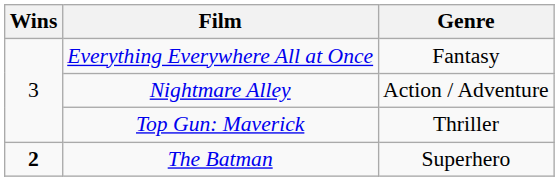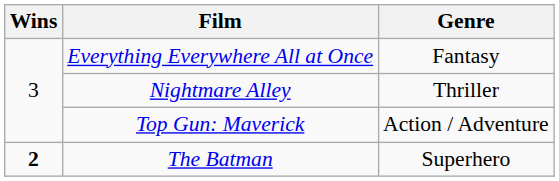 <table class="wikitable right" style="text-align:center">
 <tr>
 <th scope="col" style="text-align:center;">Wins</th>
 <th scope="col" style="text-align:center;">Film</th>
 <th scope="col" style="text-align:center;">Genre</th>
 </tr>
 <tr>
 <td rowspan="3" scope=row style="text-align:center">3</td>
 <td><em><a href='#'>Everything Everywhere All at Once</a></em></td>
 <td>Fantasy</td>
 </tr>
 <tr>
 <td><em><a href='#'>Nightmare Alley</a></em></td>
-<td>Action / Adventure</td>
+<td>Thriller</td>
 </tr>
 <tr>
 <td><em><a href='#'>Top Gun: Maverick</a></em></td>
-<td>Thriller</td>
+<td>Action / Adventure</td>
 </tr>
 <tr>
 <td scope=row style="text-align:center"><strong>2</strong></td>
 <td><em><a href='#'>The Batman</a></em></td>
 <td>Superhero</td>
 </tr>
 </table>
